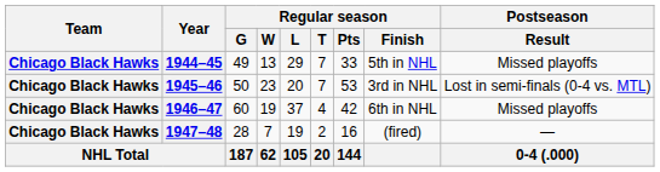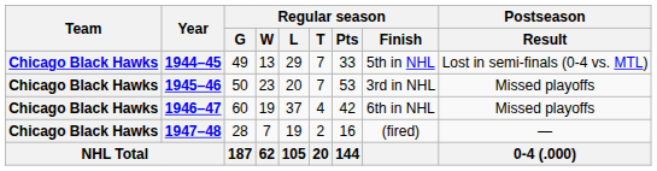 <table class="wikitable" style="font-size:95%; text-align:center;">
 <tr>
 <th rowspan="2">Team</th>
 <th rowspan="2">Year</th>
 <th colspan="6">Regular season</th>
 <th>Postseason</th>
 </tr>
 <tr>
 <th>G</th>
 <th>W</th>
 <th>L</th>
 <th>T</th>
 <th>Pts</th>
 <th>Finish</th>
 <th>Result</th>
 </tr>
 <tr>
 <th><a href='#'>Chicago Black Hawks</a></th>
 <th><a href='#'>1944–45</a></th>
 <td>49</td>
 <td>13</td>
 <td>29</td>
 <td>7</td>
 <td>33</td>
 <td>5th in <a href='#'>NHL</a></td>
-<td>Missed playoffs</td>
+<td>Lost in semi-finals (0-4 vs. <a href='#'>MTL</a>)</td>
 </tr>
 <tr>
 <th>Chicago Black Hawks</th>
 <th><a href='#'>1945–46</a></th>
 <td>50</td>
 <td>23</td>
 <td>20</td>
 <td>7</td>
 <td>53</td>
 <td>3rd in NHL</td>
-<td>Lost in semi-finals (0-4 vs. <a href='#'>MTL</a>)</td>
+<td>Missed playoffs</td>
 </tr>
 <tr>
 <th>Chicago Black Hawks</th>
 <th><a href='#'>1946–47</a></th>
 <td>60</td>
 <td>19</td>
 <td>37</td>
 <td>4</td>
 <td>42</td>
 <td>6th in NHL</td>
 <td>Missed playoffs</td>
 </tr>
 <tr>
 <th>Chicago Black Hawks</th>
 <th><a href='#'>1947–48</a></th>
 <td>28</td>
 <td>7</td>
 <td>19</td>
 <td>2</td>
 <td>16</td>
 <td>(fired)</td>
 <td>—</td>
 </tr>
 <tr>
 <th colspan="2">NHL Total</th>
 <th>187</th>
 <th>62</th>
 <th>105</th>
 <th>20</th>
 <th>144</th>
 <th> </th>
 <th>0-4 (.000)</th>
 </tr>
 </table>
